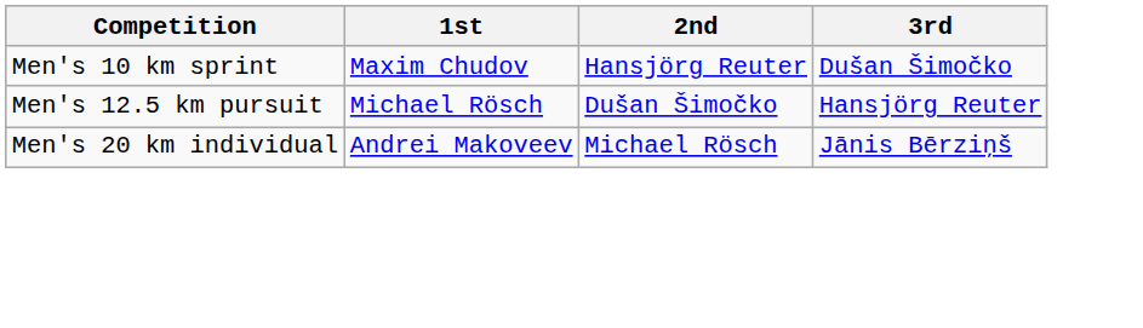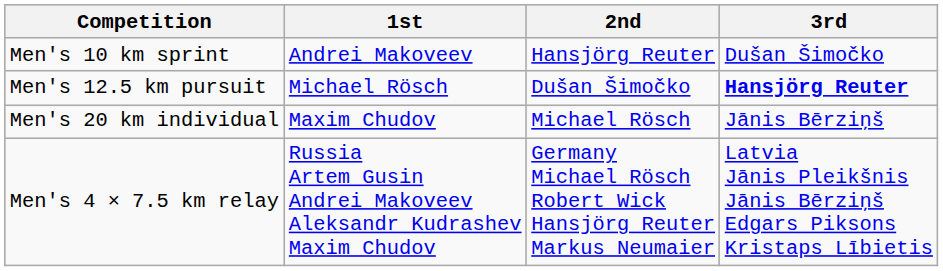 <table class="wikitable">
 <tr>
 <th>Competition</th>
 <th>1st</th>
 <th>2nd</th>
 <th>3rd</th>
 </tr>
 <tr>
 <td>Men's 10 km sprint</td>
-<td> <a href='#'>Maxim Chudov</a></td>
+<td> <a href='#'>Andrei Makoveev</a></td>
 <td> <a href='#'>Hansjörg Reuter</a></td>
 <td> <a href='#'>Dušan Šimočko</a></td>
 </tr>
 <tr>
 <td>Men's 12.5 km pursuit</td>
 <td> <a href='#'>Michael Rösch</a></td>
 <td> <a href='#'>Dušan Šimočko</a></td>
-<td> <a href='#'>Hansjörg Reuter</a></td>
+<td><strong> <a href='#'>Hansjörg Reuter</a></strong></td>
 </tr>
 <tr>
 <td>Men's 20 km individual</td>
-<td> <a href='#'>Andrei Makoveev</a></td>
+<td> <a href='#'>Maxim Chudov</a></td>
 <td> <a href='#'>Michael Rösch</a></td>
 <td> <a href='#'>Jānis Bērziņš</a></td>
 </tr>
+<tr>
+<td>Men's 4 × 7.5 km relay</td>
+<td> <a href='#'>Russia</a><br><a href='#'>Artem Gusin</a><br><a href='#'>Andrei Makoveev</a><br><a href='#'>Aleksandr Kudrashev</a><br><a href='#'>Maxim Chudov</a></td>
+<td> <a href='#'>Germany</a><br><a href='#'>Michael Rösch</a><br><a href='#'>Robert Wick</a><br><a href='#'>Hansjörg Reuter</a><br><a href='#'>Markus Neumaier</a></td>
+<td> <a href='#'>Latvia</a><br><a href='#'>Jānis Pleikšnis</a><br><a href='#'>Jānis Bērziņš</a><br><a href='#'>Edgars Piksons</a><br><a href='#'>Kristaps Lībietis</a></td>
+</tr>
 </table>
